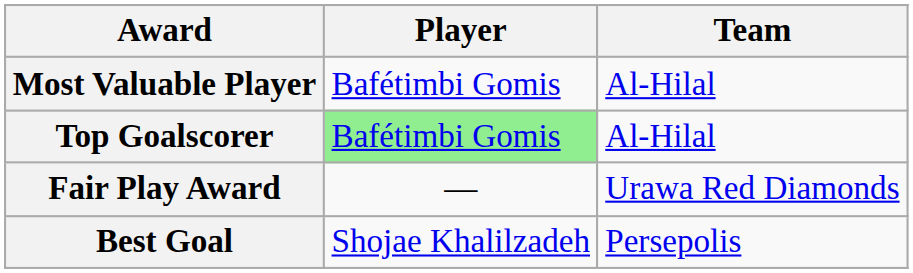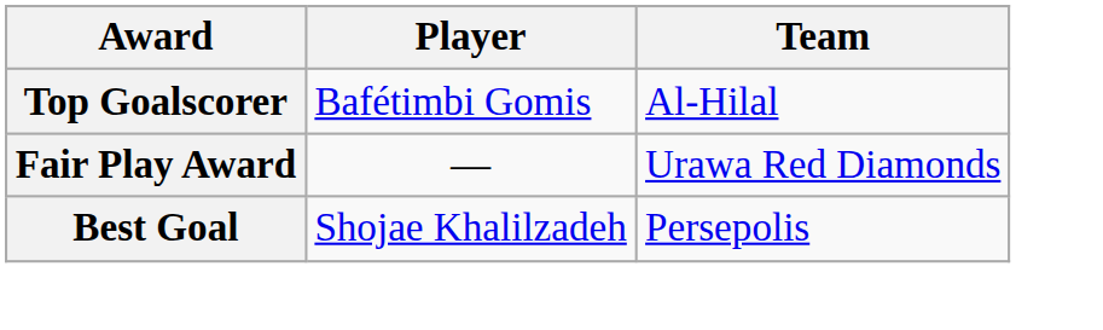 <table class="wikitable" style="text-align:center">
 <tr>
 <th>Award</th>
 <th>Player</th>
 <th>Team</th>
 </tr>
 <tr>
-<th>Most Valuable Player</th>
+<th>Top Goalscorer</th>
 <td align=left> <a href='#'>Bafétimbi Gomis</a></td>
-<td align=left> <a href='#'>Al-Hilal</a></td>
-</tr>
-<tr>
-<th>Top Goalscorer</th>
-<td align=left style="background: lightgreen;"> <a href='#'>Bafétimbi Gomis</a></td>
 <td align=left> <a href='#'>Al-Hilal</a></td>
 </tr>
 <tr>
 <th>Fair Play Award</th>
 <td>—</td>
 <td align=left> <a href='#'>Urawa Red Diamonds</a></td>
 </tr>
 <tr>
 <th>Best Goal</th>
 <td align=left> <a href='#'>Shojae Khalilzadeh</a></td>
 <td align=left> <a href='#'>Persepolis</a></td>
 </tr>
 </table>
